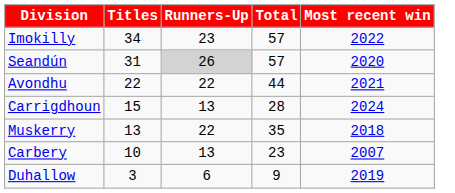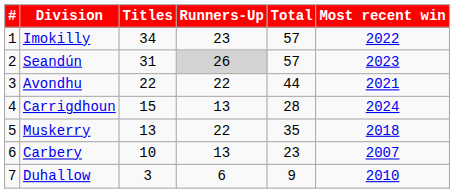 <table class="wikitable sortable" style="text-align:center">
 <tr>
+<th style="background:red;color:white">#</th>
 <th style="background:red;color:white">Division</th>
 <th style="background:red;color:white">Titles</th>
 <th style="background:red;color:white">Runners-Up</th>
 <th style="background:red;color:white">Total</th>
 <th style="background:red;color:white">Most recent win</th>
 </tr>
 <tr>
+<td>1</td>
 <td style="text-align:left"> <a href='#'>Imokilly</a></td>
 <td>34</td>
 <td>23</td>
 <td>57</td>
 <td><a href='#'>2022</a></td>
 </tr>
 <tr>
+<td>2</td>
 <td style="text-align:left"> <a href='#'>Seandún</a></td>
 <td>31</td>
 <td style="background: lightgrey;">26</td>
 <td>57</td>
-<td><a href='#'>2020</a></td>
+<td><a href='#'>2023</a></td>
 </tr>
 <tr>
+<td>3</td>
 <td style="text-align:left"> <a href='#'>Avondhu</a></td>
 <td>22</td>
 <td>22</td>
 <td>44</td>
 <td><a href='#'>2021</a></td>
 </tr>
 <tr>
+<td rowspan="1">4</td>
 <td style="text-align:left"> <a href='#'>Carrigdhoun</a></td>
 <td>15</td>
 <td>13</td>
 <td>28</td>
 <td><a href='#'>2024</a></td>
 </tr>
 <tr>
+<td rowspan="1">5</td>
 <td style="text-align:left"> <a href='#'>Muskerry</a></td>
 <td>13</td>
 <td>22</td>
 <td>35</td>
 <td><a href='#'>2018</a></td>
 </tr>
 <tr>
+<td rowspan="1">6</td>
 <td style="text-align:left"> <a href='#'>Carbery</a></td>
 <td>10</td>
 <td>13</td>
 <td>23</td>
 <td><a href='#'>2007</a></td>
 </tr>
 <tr>
+<td rowspan="1">7</td>
 <td style="text-align:left"> <a href='#'>Duhallow</a></td>
 <td>3</td>
 <td>6</td>
 <td>9</td>
-<td><a href='#'>2019</a></td>
+<td><a href='#'>2010</a></td>
 </tr>
 </table>
